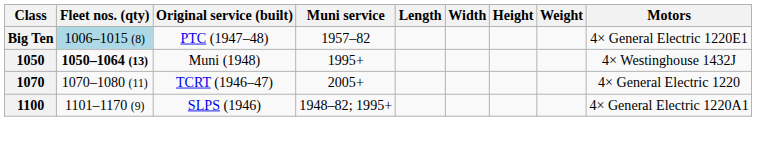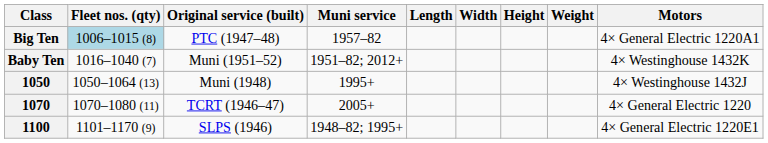 <table class="wikitable sticky-header" style="text-align:center;font-size:100%;">
 <tr>
 <th>Class</th>
 <th>Fleet nos. (qty)</th>
 <th>Original service (built)</th>
 <th>Muni service</th>
 <th>Length</th>
 <th>Width</th>
 <th>Height</th>
 <th>Weight</th>
 <th>Motors</th>
 </tr>
 <tr>
 <th>Big Ten</th>
 <td style="background: lightblue;">1006–1015 <small>(8)</small></td>
 <td><a href='#'>PTC</a> (1947–48)</td>
 <td>1957–82</td>
 <td></td>
 <td></td>
 <td></td>
 <td></td>
-<td>4× General Electric 1220E1</td>
+<td>4× General Electric 1220A1</td>
+</tr>
+<tr>
+<th>Baby Ten</th>
+<td>1016–1040 <small>(7)</small></td>
+<td>Muni (1951–52)</td>
+<td>1951–82; 2012+</td>
+<td></td>
+<td></td>
+<td></td>
+<td></td>
+<td>4× Westinghouse 1432K</td>
 </tr>
 <tr>
 <th>1050</th>
-<td><strong>1050–1064 <small>(13)</small></strong></td>
+<td>1050–1064 <small>(13)</small></td>
 <td>Muni (1948)</td>
 <td>1995+</td>
 <td></td>
 <td></td>
 <td></td>
 <td></td>
 <td>4× Westinghouse 1432J</td>
 </tr>
 <tr>
 <th>1070</th>
 <td>1070–1080 <small>(11)</small></td>
 <td><a href='#'>TCRT</a> (1946–47)</td>
 <td>2005+</td>
 <td></td>
 <td></td>
 <td></td>
 <td></td>
 <td>4× General Electric 1220</td>
 </tr>
 <tr>
 <th>1100</th>
 <td>1101–1170 <small>(9)</small></td>
 <td><a href='#'>SLPS</a> (1946)</td>
 <td>1948–82; 1995+</td>
 <td></td>
 <td></td>
 <td></td>
 <td></td>
-<td>4× General Electric 1220A1</td>
+<td>4× General Electric 1220E1</td>
 </tr>
 </table>
